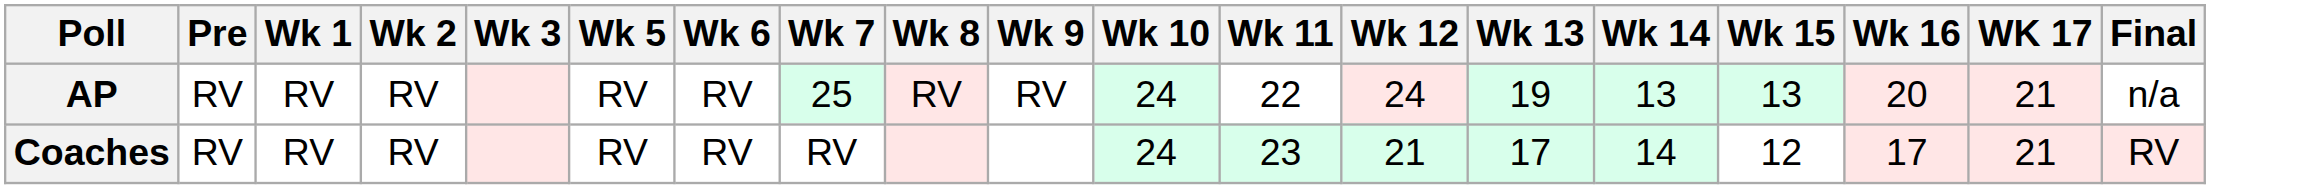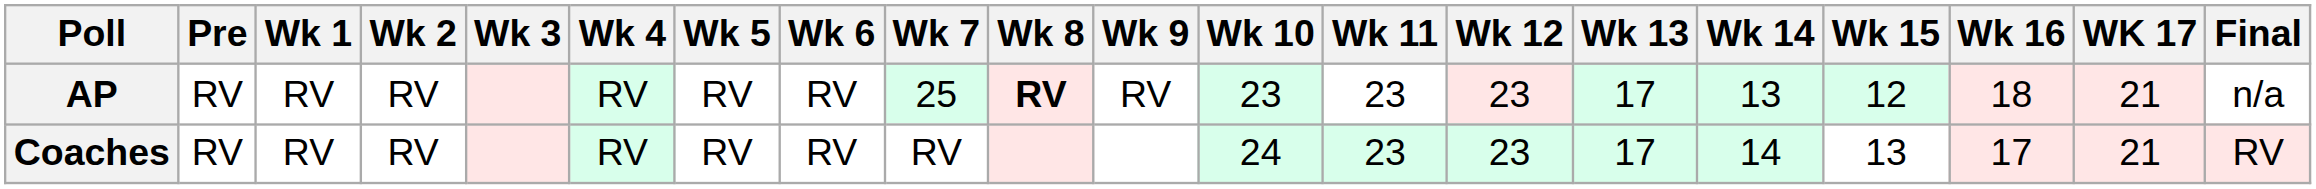 <table class="wikitable" style="white-space:nowrap;">
 <tr>
 <th>Poll</th>
 <th>Pre</th>
 <th>Wk 1</th>
 <th>Wk 2</th>
 <th>Wk 3</th>
+<th>Wk 4</th>
 <th>Wk 5</th>
 <th>Wk 6</th>
 <th>Wk 7</th>
 <th>Wk 8</th>
 <th>Wk 9</th>
 <th>Wk 10</th>
 <th>Wk 11</th>
 <th>Wk 12</th>
 <th>Wk 13</th>
 <th>Wk 14</th>
 <th>Wk 15</th>
 <th>Wk 16</th>
 <th>WK 17</th>
 <th>Final</th>
 </tr>
 <tr style="text-align:center;">
 <th>AP</th>
 <td style="background:#FFFFFF;">RV</td>
 <td style="background:#FFFFFF;">RV</td>
 <td style="background:#FFFFFF;">RV</td>
 <td style="background:#FFE6E6;"></td>
+<td style="background:#D8FFEB;">RV</td>
 <td style="background:#FFFFFF;">RV</td>
 <td style="background:#FFFFFF;">RV</td>
 <td style="background:#D8FFEB;">25</td>
-<td style="background:#FFE6E6;">RV</td>
+<td style="background:#FFE6E6;"><strong>RV</strong></td>
 <td style="background:#FFFFFF;">RV</td>
-<td style="background:#D8FFEB;">24</td>
-<td style="background:#FFFFFF;">22</td>
-<td style="background:#FFE6E6;">24</td>
-<td style="background:#D8FFEB;">19</td>
+<td style="background:#D8FFEB;">23</td>
+<td style="background:#FFFFFF;">23</td>
+<td style="background:#FFE6E6;">23</td>
+<td style="background:#D8FFEB;">17</td>
 <td style="background:#D8FFEB;">13</td>
-<td style="background:#D8FFEB;">13</td>
-<td style="background:#FFE6E6;">20</td>
+<td style="background:#D8FFEB;">12</td>
+<td style="background:#FFE6E6;">18</td>
 <td style="background:#FFE6E6;">21</td>
 <td style="background:#FFFFFF;">n/a</td>
 </tr>
 <tr style="text-align:center;">
 <th>Coaches</th>
 <td style="background:#FFFFFF;">RV</td>
 <td style="background:#FFFFFF;">RV</td>
 <td style="background:#FFFFFF;">RV</td>
 <td style="background:#FFE6E6;"></td>
+<td style="background:#D8FFEB;">RV</td>
 <td style="background:#FFFFFF;">RV</td>
 <td style="background:#FFFFFF;">RV</td>
 <td style="background:#FFFFFF;">RV</td>
 <td style="background:#FFE6E6;"></td>
 <td style="background:#FFFFFF;"></td>
 <td style="background:#D8FFEB;">24</td>
 <td style="background:#D8FFEB;">23</td>
-<td style="background:#D8FFEB;">21</td>
+<td style="background:#D8FFEB;">23</td>
 <td style="background:#D8FFEB;">17</td>
 <td style="background:#D8FFEB;">14</td>
-<td style="background:#FFFFFF;">12</td>
+<td style="background:#FFFFFF;">13</td>
 <td style="background:#FFE6E6;">17</td>
 <td style="background:#FFE6E6;">21</td>
 <td style="background:#FFE6E6;">RV</td>
 </tr>
 </table>
